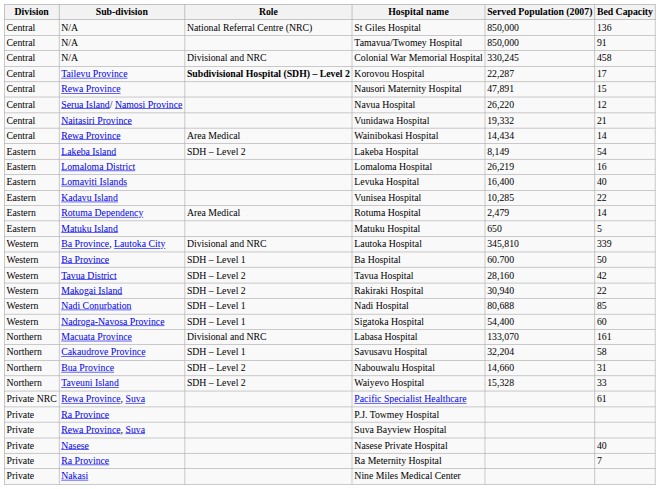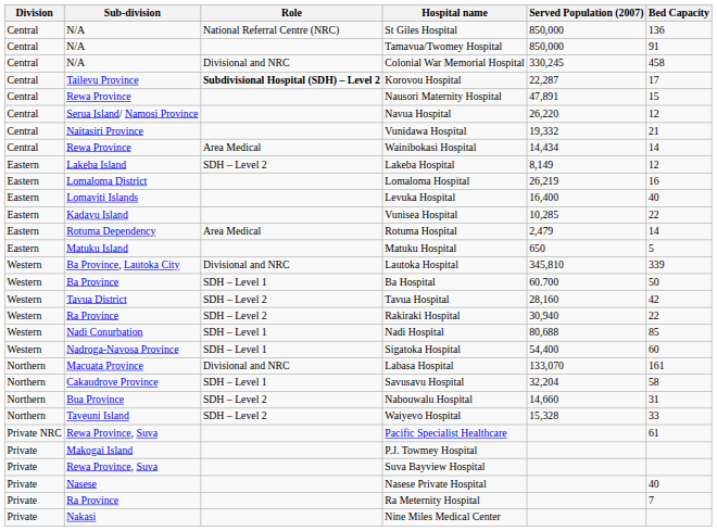 <table class="wikitable sortable plainrowheaders">
 <tr bgcolor="#CCCCCC">
 <th>Division</th>
 <th>Sub-division</th>
 <th>Role</th>
 <th>Hospital name</th>
 <th>Served Population (2007)</th>
 <th>Bed Capacity</th>
 </tr>
 <tr>
 <td>Central</td>
 <td>N/A</td>
 <td>National Referral Centre (NRC)</td>
 <td>St Giles Hospital</td>
 <td>850,000</td>
 <td>136</td>
 </tr>
 <tr>
 <td>Central</td>
 <td>N/A</td>
 <td></td>
 <td>Tamavua/Twomey Hospital</td>
 <td>850,000</td>
 <td>91</td>
 </tr>
 <tr>
 <td>Central</td>
 <td>N/A</td>
 <td>Divisional and NRC</td>
 <td>Colonial War Memorial Hospital</td>
 <td>330,245</td>
 <td>458</td>
 </tr>
 <tr>
 <td>Central</td>
 <td><a href='#'>Tailevu Province</a></td>
 <td><strong>Subdivisional Hospital (SDH) – Level 2</strong></td>
 <td>Korovou Hospital</td>
 <td>22,287</td>
 <td>17</td>
 </tr>
 <tr>
 <td>Central</td>
 <td><a href='#'>Rewa Province</a></td>
 <td></td>
 <td>Nausori Maternity Hospital</td>
 <td>47,891</td>
 <td>15</td>
 </tr>
 <tr>
 <td>Central</td>
 <td><a href='#'>Serua Island</a>/ <a href='#'>Namosi Province</a></td>
 <td></td>
 <td>Navua Hospital</td>
 <td>26,220</td>
 <td>12</td>
 </tr>
 <tr>
 <td>Central</td>
 <td><a href='#'>Naitasiri Province</a></td>
 <td></td>
 <td>Vunidawa Hospital</td>
 <td>19,332</td>
 <td>21</td>
 </tr>
 <tr>
 <td>Central</td>
 <td><a href='#'>Rewa Province</a></td>
 <td>Area Medical</td>
 <td>Wainibokasi Hospital</td>
 <td>14,434</td>
 <td>14</td>
 </tr>
 <tr>
 <td>Eastern</td>
 <td><a href='#'>Lakeba Island</a></td>
 <td>SDH – Level 2</td>
 <td>Lakeba Hospital</td>
 <td>8,149</td>
-<td>54</td>
+<td>12</td>
 </tr>
 <tr>
 <td>Eastern</td>
 <td><a href='#'>Lomaloma District</a></td>
 <td></td>
 <td>Lomaloma Hospital</td>
 <td>26,219</td>
 <td>16</td>
 </tr>
 <tr>
 <td>Eastern</td>
 <td><a href='#'>Lomaviti Islands</a></td>
 <td></td>
 <td>Levuka Hospital</td>
 <td>16,400</td>
 <td>40</td>
 </tr>
 <tr>
 <td>Eastern</td>
 <td><a href='#'>Kadavu Island</a></td>
 <td></td>
 <td>Vunisea Hospital</td>
 <td>10,285</td>
 <td>22</td>
 </tr>
 <tr>
 <td>Eastern</td>
 <td><a href='#'>Rotuma Dependency</a></td>
 <td>Area Medical</td>
 <td>Rotuma Hospital</td>
 <td>2,479</td>
 <td>14</td>
 </tr>
 <tr>
 <td>Eastern</td>
 <td><a href='#'>Matuku Island</a></td>
 <td></td>
 <td>Matuku Hospital</td>
 <td>650</td>
 <td>5</td>
 </tr>
 <tr>
 <td>Western</td>
 <td><a href='#'>Ba Province</a>, <a href='#'>Lautoka City</a></td>
 <td>Divisional and NRC</td>
 <td>Lautoka Hospital</td>
 <td>345,810</td>
 <td>339</td>
 </tr>
 <tr>
 <td>Western</td>
 <td><a href='#'>Ba Province</a></td>
 <td>SDH – Level 1</td>
 <td>Ba Hospital</td>
 <td>60.700</td>
 <td>50</td>
 </tr>
 <tr>
 <td>Western</td>
 <td><a href='#'>Tavua District</a></td>
 <td>SDH – Level 2</td>
 <td>Tavua Hospital</td>
 <td>28,160</td>
 <td>42</td>
 </tr>
 <tr>
 <td>Western</td>
-<td><a href='#'>Makogai Island</a></td>
+<td><a href='#'>Ra Province</a></td>
 <td>SDH – Level 2</td>
 <td>Rakiraki Hospital</td>
 <td>30,940</td>
 <td>22</td>
 </tr>
 <tr>
 <td>Western</td>
 <td><a href='#'>Nadi Conurbation</a></td>
 <td>SDH – Level 1</td>
 <td>Nadi Hospital</td>
 <td>80,688</td>
 <td>85</td>
 </tr>
 <tr>
 <td>Western</td>
 <td><a href='#'>Nadroga-Navosa Province</a></td>
 <td>SDH – Level 1</td>
 <td>Sigatoka Hospital</td>
 <td>54,400</td>
 <td>60</td>
 </tr>
 <tr>
 <td>Northern</td>
 <td><a href='#'>Macuata Province</a></td>
 <td>Divisional and NRC</td>
 <td>Labasa Hospital</td>
 <td>133,070</td>
 <td>161</td>
 </tr>
 <tr>
 <td>Northern</td>
 <td><a href='#'>Cakaudrove Province</a></td>
 <td>SDH – Level 1</td>
 <td>Savusavu Hospital</td>
 <td>32,204</td>
 <td>58</td>
 </tr>
 <tr>
 <td>Northern</td>
 <td><a href='#'>Bua Province</a></td>
 <td>SDH – Level 2</td>
 <td>Nabouwalu Hospital</td>
 <td>14,660</td>
 <td>31</td>
 </tr>
 <tr>
 <td>Northern</td>
 <td><a href='#'>Taveuni Island</a></td>
 <td>SDH – Level 2</td>
 <td>Waiyevo Hospital</td>
 <td>15,328</td>
 <td>33</td>
 </tr>
 <tr>
 <td>Private  NRC</td>
 <td><a href='#'>Rewa Province</a>, <a href='#'>Suva</a></td>
 <td></td>
 <td><a href='#'>Pacific Specialist Healthcare</a></td>
 <td></td>
 <td>61</td>
 </tr>
 <tr>
 <td>Private</td>
-<td><a href='#'>Ra Province</a></td>
+<td><a href='#'>Makogai Island</a></td>
 <td></td>
 <td>P.J. Towmey Hospital</td>
 <td></td>
 <td></td>
 </tr>
 <tr>
 <td>Private</td>
 <td><a href='#'>Rewa Province</a>, <a href='#'>Suva</a></td>
 <td></td>
 <td>Suva Bayview Hospital</td>
 <td></td>
 <td></td>
 </tr>
 <tr>
 <td>Private</td>
 <td><a href='#'>Nasese</a></td>
 <td></td>
 <td>Nasese Private Hospital</td>
 <td></td>
 <td>40</td>
 </tr>
 <tr>
 <td>Private</td>
 <td><a href='#'>Ra Province</a></td>
 <td></td>
 <td>Ra Meternity Hospital</td>
 <td></td>
 <td>7</td>
 </tr>
 <tr>
 <td>Private</td>
 <td><a href='#'>Nakasi</a></td>
 <td></td>
 <td>Nine Miles Medical Center</td>
 <td></td>
 <td></td>
 </tr>
 </table>
